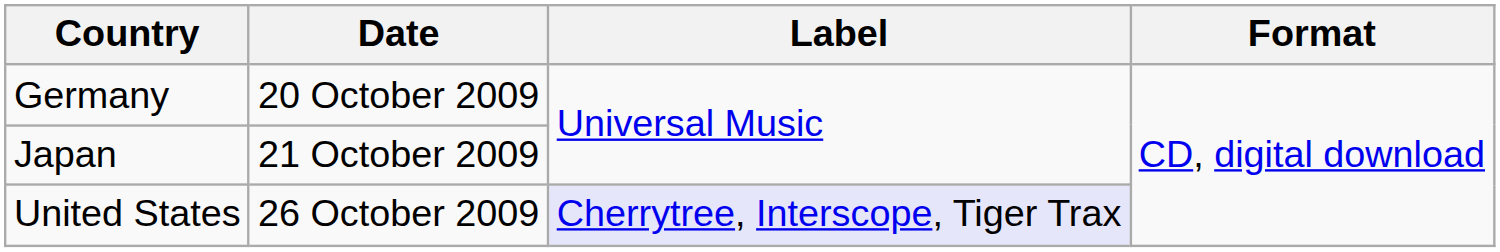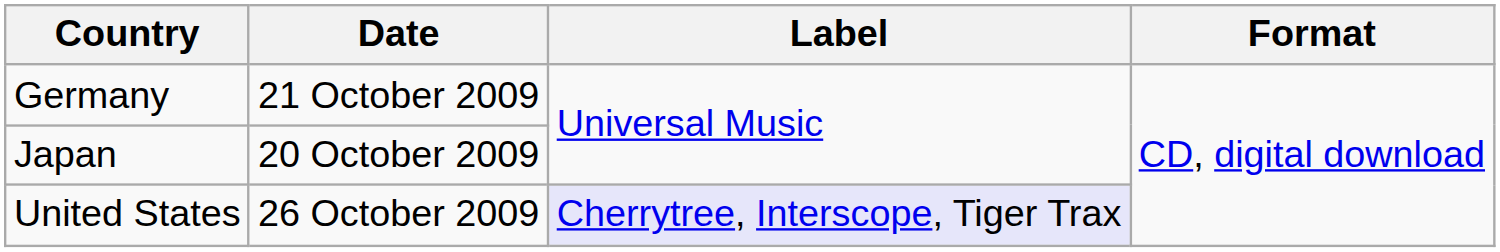 <table class="wikitable">
 <tr>
 <th>Country</th>
 <th>Date</th>
 <th>Label</th>
 <th>Format</th>
 </tr>
 <tr>
 <td>Germany</td>
-<td>20 October 2009</td>
+<td>21 October 2009</td>
 <td rowspan="2"><a href='#'>Universal Music</a></td>
 <td rowspan="3"><a href='#'>CD</a>, <a href='#'>digital download</a></td>
 </tr>
 <tr>
 <td>Japan</td>
-<td>21 October 2009</td>
+<td>20 October 2009</td>
 </tr>
 <tr>
 <td>United States</td>
 <td>26 October 2009</td>
 <td style="background: lavender;"><a href='#'>Cherrytree</a>, <a href='#'>Interscope</a>, Tiger Trax</td>
 </tr>
 </table>
